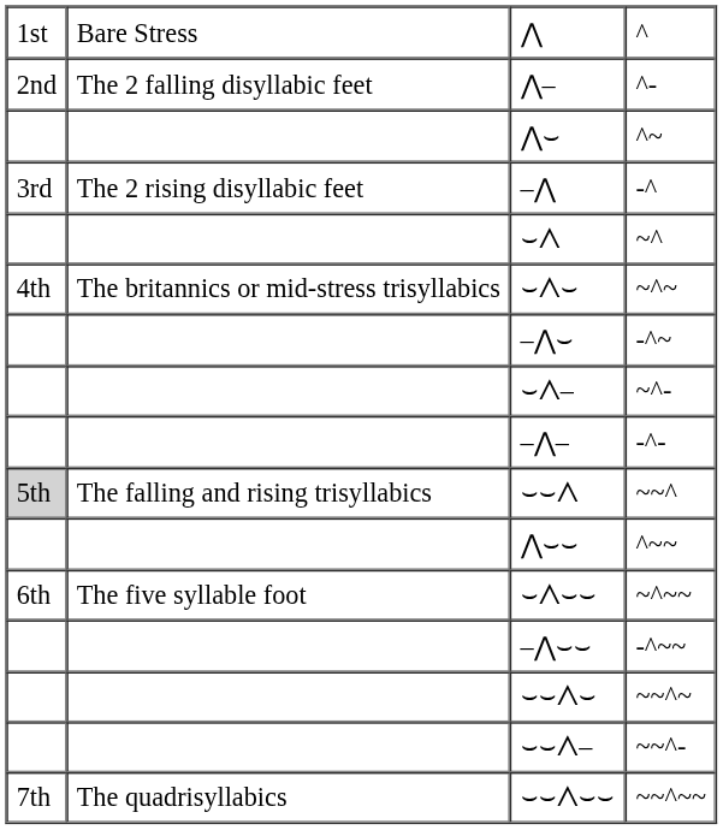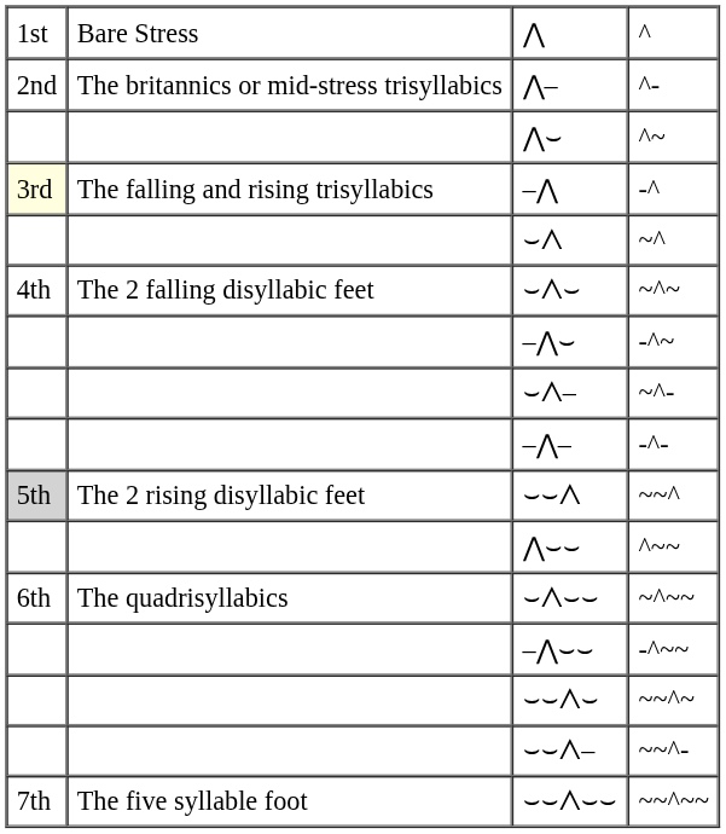 <table border=1 cellspacing=0 cellpadding=5>
 <tr>
 <td>1st</td>
 <td>Bare Stress</td>
 <td>⋀</td>
 <td>^</td>
 </tr>
 <tr>
 <td>2nd</td>
-<td>The 2 falling disyllabic feet</td>
+<td>The britannics or mid-stress trisyllabics</td>
 <td>⋀–</td>
 <td>^-</td>
 </tr>
 <tr>
 <td></td>
 <td></td>
 <td>⋀⌣</td>
 <td>^~</td>
 </tr>
 <tr>
-<td>3rd</td>
-<td>The 2 rising disyllabic feet</td>
+<td style="background: lightyellow;">3rd</td>
+<td>The falling and rising trisyllabics</td>
 <td>–⋀</td>
 <td>-^</td>
 </tr>
 <tr>
 <td></td>
 <td></td>
 <td>⌣⋀</td>
 <td>~^</td>
 </tr>
 <tr>
 <td>4th</td>
-<td>The britannics or mid-stress trisyllabics</td>
+<td>The 2 falling disyllabic feet</td>
 <td>⌣⋀⌣</td>
 <td>~^~</td>
 </tr>
 <tr>
 <td></td>
 <td></td>
 <td>–⋀⌣</td>
 <td>-^~</td>
 </tr>
 <tr>
 <td></td>
 <td></td>
 <td>⌣⋀–</td>
 <td>~^-</td>
 </tr>
 <tr>
 <td></td>
 <td></td>
 <td>–⋀–</td>
 <td>-^-</td>
 </tr>
 <tr>
 <td style="background: lightgrey;">5th</td>
-<td>The falling and rising trisyllabics</td>
+<td>The 2 rising disyllabic feet</td>
 <td>⌣⌣⋀</td>
 <td>~~^</td>
 </tr>
 <tr>
 <td></td>
 <td></td>
 <td>⋀⌣⌣</td>
 <td>^~~</td>
 </tr>
 <tr>
 <td>6th</td>
-<td>The five syllable foot</td>
+<td>The quadrisyllabics</td>
 <td>⌣⋀⌣⌣</td>
 <td>~^~~</td>
 </tr>
 <tr>
 <td></td>
 <td></td>
 <td>–⋀⌣⌣</td>
 <td>-^~~</td>
 </tr>
 <tr>
 <td></td>
 <td></td>
 <td>⌣⌣⋀⌣</td>
 <td>~~^~</td>
 </tr>
 <tr>
 <td></td>
 <td></td>
 <td>⌣⌣⋀–</td>
 <td>~~^-</td>
 </tr>
 <tr>
 <td>7th</td>
-<td>The quadrisyllabics</td>
+<td>The five syllable foot</td>
 <td>⌣⌣⋀⌣⌣</td>
 <td>~~^~~</td>
 </tr>
 </table>
